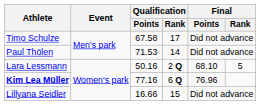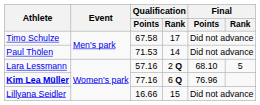 <table class=wikitable style="font-size:90%">
 <tr>
 <th rowspan="2">Athlete</th>
 <th rowspan="2">Event</th>
 <th colspan="2">Qualification</th>
 <th colspan="2">Final</th>
 </tr>
 <tr style="font-size:95%">
 <th>Points</th>
 <th>Rank</th>
 <th>Points</th>
 <th>Rank</th>
 </tr>
 <tr align=center>
 <td align=left><a href='#'>Timo Schulze</a></td>
 <td align=left rowspan=2><a href='#'>Men's park</a></td>
 <td>67.58</td>
 <td>17</td>
 <td colspan=2>Did not advance</td>
 </tr>
 <tr align=center>
 <td align=left><a href='#'>Paul Thölen</a></td>
 <td>71.53</td>
 <td>14</td>
 <td colspan=2>Did not advance</td>
 </tr>
 <tr align=center>
 <td align=left><a href='#'>Lara Lessmann</a></td>
 <td align=left rowspan=3><a href='#'>Women's park</a></td>
-<td>50.16</td>
+<td>57.16</td>
 <td>2 <strong>Q</strong></td>
 <td>68.10</td>
 <td>5</td>
 </tr>
 <tr align=center>
 <td align=left><strong><a href='#'>Kim Lea Müller</a></strong></td>
 <td>77.16</td>
 <td>6 <strong>Q</strong></td>
 <td>76.96</td>
 <td></td>
 </tr>
 <tr align=center>
 <td align=left><a href='#'>Lillyana Seidler</a></td>
 <td>16.66</td>
 <td>15</td>
 <td colspan=2>Did not advance</td>
 </tr>
 </table>
